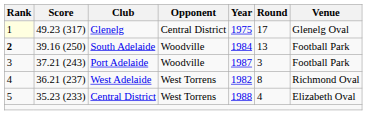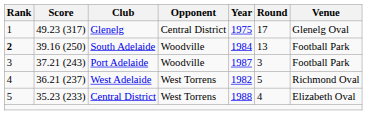 <table class="wikitable">
 <tr>
 <th>Rank</th>
 <th>Score</th>
 <th>Club</th>
 <th>Opponent</th>
 <th>Year</th>
 <th>Round</th>
 <th>Venue</th>
 </tr>
 <tr>
-<td style="background: lightyellow;">1</td>
+<td>1</td>
 <td>49.23 (317)</td>
 <td><a href='#'>Glenelg</a></td>
 <td>Central District</td>
 <td><a href='#'>1975</a></td>
 <td>17</td>
 <td>Glenelg Oval</td>
 </tr>
 <tr>
 <td><strong>2</strong></td>
 <td>39.16 (250)</td>
 <td><a href='#'>South Adelaide</a></td>
 <td>Woodville</td>
 <td><a href='#'>1984</a></td>
 <td>13</td>
 <td>Football Park</td>
 </tr>
 <tr>
 <td>3</td>
 <td>37.21 (243)</td>
 <td><a href='#'>Port Adelaide</a></td>
 <td>Woodville</td>
 <td><a href='#'>1987</a></td>
 <td>3</td>
 <td>Football Park</td>
 </tr>
 <tr>
 <td>4</td>
 <td>36.21 (237)</td>
 <td><a href='#'>West Adelaide</a></td>
 <td>West Torrens</td>
 <td><a href='#'>1982</a></td>
-<td>8</td>
+<td>5</td>
 <td>Richmond Oval</td>
 </tr>
 <tr>
 <td>5</td>
 <td>35.23 (233)</td>
 <td><a href='#'>Central District</a></td>
 <td>West Torrens</td>
 <td><a href='#'>1988</a></td>
 <td>4</td>
 <td>Elizabeth Oval</td>
 </tr>
 <tr>
 <td colspan="7"></td>
 </tr>
 </table>
